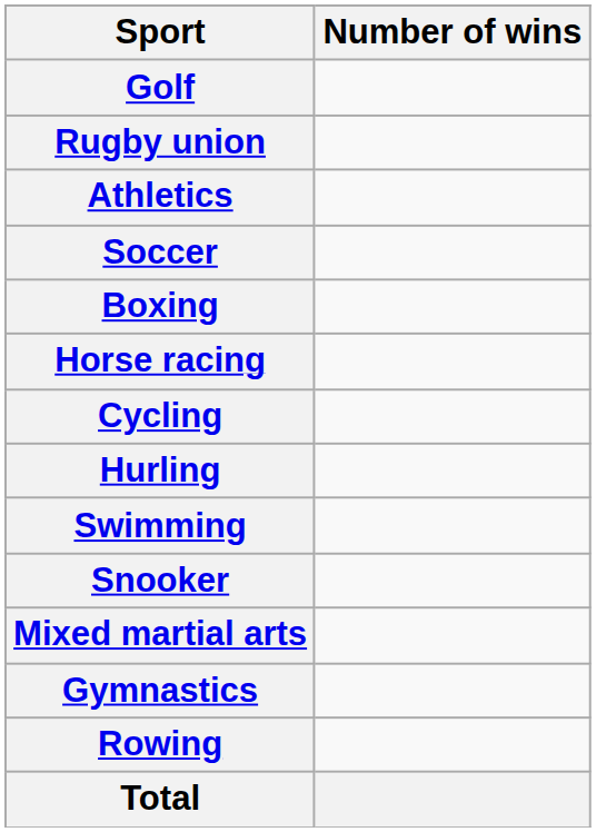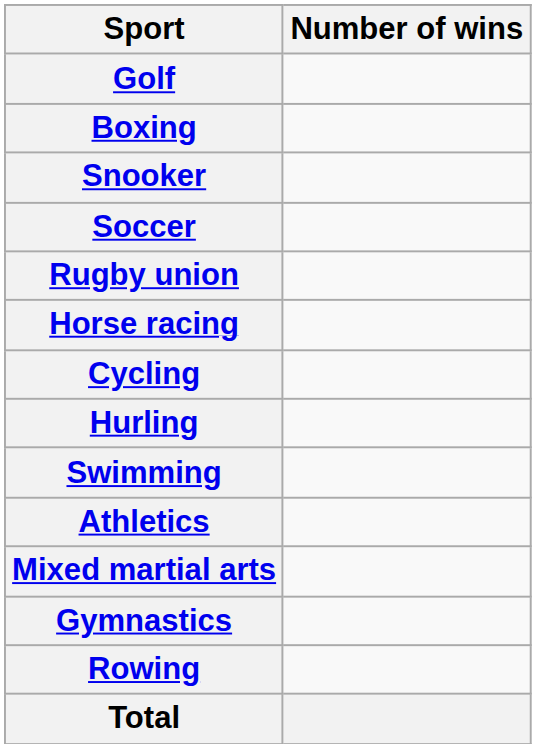 <table class="wikitable plainrowheaders sortable">
 <tr>
 <th scope=col>Sport</th>
 <th scope=col>Number of wins</th>
 </tr>
 <tr>
 <th scope=row><a href='#'>Golf</a></th>
 <td align=center></td>
 </tr>
 <tr>
-<th scope=row><a href='#'>Rugby union</a></th>
+<th scope=row><a href='#'>Boxing</a></th>
 <td align=center></td>
 </tr>
 <tr>
-<th scope=row><a href='#'>Athletics</a></th>
+<th scope=row><a href='#'>Snooker</a></th>
 <td align=center></td>
 </tr>
 <tr>
 <th scope=row><a href='#'>Soccer</a></th>
 <td align=center></td>
 </tr>
 <tr>
-<th scope=row><a href='#'>Boxing</a></th>
+<th scope=row><a href='#'>Rugby union</a></th>
 <td align=center></td>
 </tr>
 <tr>
 <th scope=row><a href='#'>Horse racing</a></th>
 <td align=center></td>
 </tr>
 <tr>
 <th scope=row><a href='#'>Cycling</a></th>
 <td align=center></td>
 </tr>
 <tr>
 <th scope=row><a href='#'>Hurling</a></th>
 <td align=center></td>
 </tr>
 <tr>
 <th scope=row><a href='#'>Swimming</a></th>
 <td align=center></td>
 </tr>
 <tr>
-<th scope=row><a href='#'>Snooker</a></th>
+<th scope=row><a href='#'>Athletics</a></th>
 <td align=center></td>
 </tr>
 <tr>
 <th scope=row><a href='#'>Mixed martial arts</a></th>
 <td align=center></td>
 </tr>
 <tr>
 <th scope=row><a href='#'>Gymnastics</a></th>
 <td align=center></td>
 </tr>
 <tr>
 <th scope=row><a href='#'>Rowing</a></th>
 <td align=center></td>
 </tr>
 <tr>
 <th>Total</th>
 <th align=center></th>
 </tr>
 </table>
